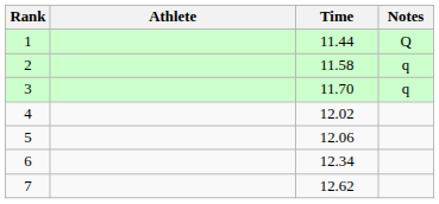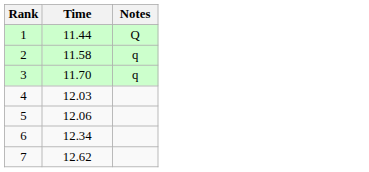 <table class="wikitable" style="text-align:center">
 <tr>
 <th width=40>Rank</th>
-<th width=250>Athlete</th>
 <th width=80>Time</th>
 <th width=50>Notes</th>
 </tr>
 <tr bgcolor=ccffcc>
 <td>1</td>
-<td align=left></td>
 <td>11.44</td>
 <td>Q</td>
 </tr>
 <tr bgcolor=ccffcc>
 <td>2</td>
-<td align=left></td>
 <td>11.58</td>
 <td>q</td>
 </tr>
 <tr bgcolor=ccffcc>
 <td>3</td>
-<td align=left></td>
 <td>11.70</td>
 <td>q</td>
 </tr>
 <tr>
 <td>4</td>
-<td align=left></td>
-<td>12.02</td>
+<td>12.03</td>
 <td></td>
 </tr>
 <tr>
 <td>5</td>
-<td align=left></td>
 <td>12.06</td>
 <td></td>
 </tr>
 <tr>
 <td>6</td>
-<td align=left></td>
 <td>12.34</td>
 <td></td>
 </tr>
 <tr>
 <td>7</td>
-<td align=left></td>
 <td>12.62</td>
 <td></td>
 </tr>
 </table>
